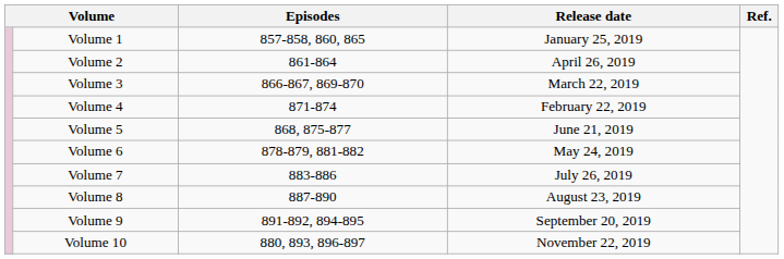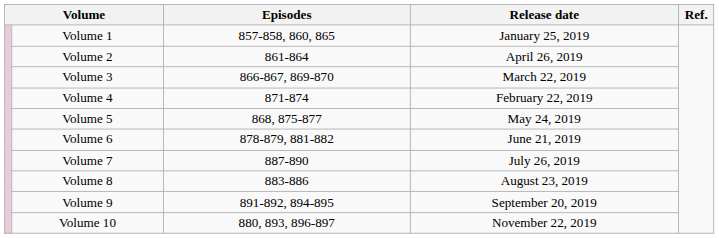 <table class="wikitable" style="text-align: center; width: 98%;">
 <tr>
 <th colspan="2" scope="column">Volume</th>
 <th scope="column">Episodes</th>
 <th scope="column">Release date</th>
 <th scope="column" width="5%">Ref.</th>
 </tr>
 <tr>
 <td rowspan="10" width="1%" style="background: #EAC9DA;"></td>
 <td>Volume 1</td>
 <td>857-858, 860, 865</td>
 <td>January 25, 2019</td>
 <td rowspan="10"></td>
 </tr>
 <tr>
 <td>Volume 2</td>
 <td>861-864</td>
 <td>April 26, 2019</td>
 </tr>
 <tr>
 <td>Volume 3</td>
 <td>866-867, 869-870</td>
 <td>March 22, 2019</td>
 </tr>
 <tr>
 <td>Volume 4</td>
 <td>871-874</td>
 <td>February 22, 2019</td>
 </tr>
 <tr>
 <td>Volume 5</td>
 <td>868, 875-877</td>
-<td>June 21, 2019</td>
+<td>May 24, 2019</td>
 </tr>
 <tr>
 <td>Volume 6</td>
 <td>878-879, 881-882</td>
-<td>May 24, 2019</td>
+<td>June 21, 2019</td>
 </tr>
 <tr>
 <td>Volume 7</td>
-<td>883-886</td>
+<td>887-890</td>
 <td>July 26, 2019</td>
 </tr>
 <tr>
 <td>Volume 8</td>
-<td>887-890</td>
+<td>883-886</td>
 <td>August 23, 2019</td>
 </tr>
 <tr>
 <td>Volume 9</td>
 <td>891-892, 894-895</td>
 <td>September 20, 2019</td>
 </tr>
 <tr>
 <td>Volume 10</td>
 <td>880, 893, 896-897</td>
 <td>November 22, 2019</td>
 </tr>
 </table>
